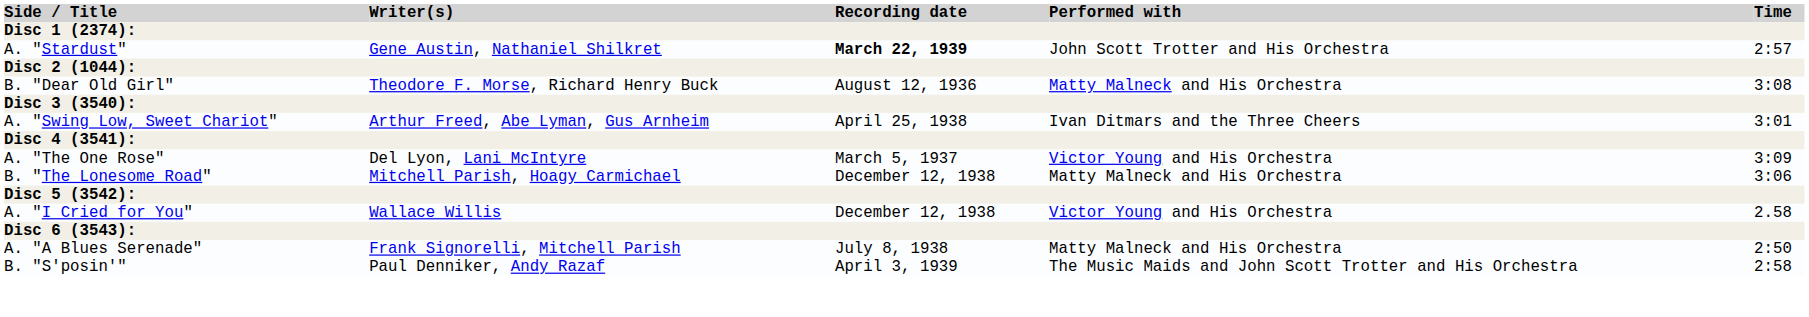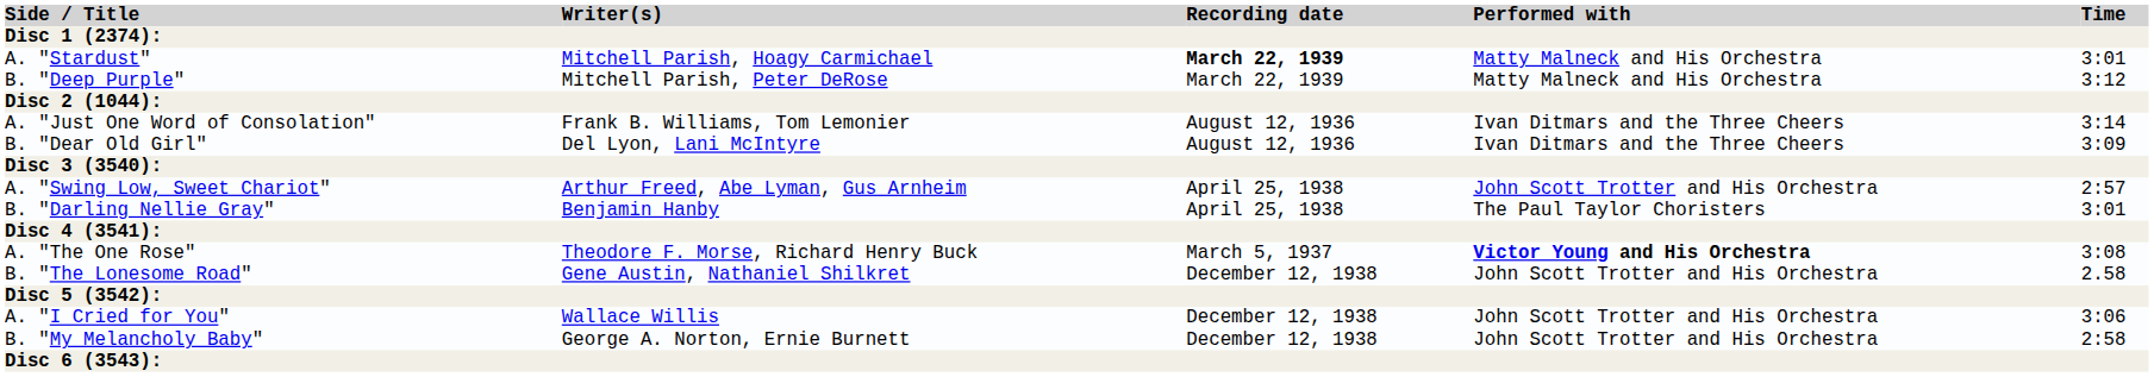 <table border="0" cellpadding="0" cellspacing="0" style="width: 75%; margin: 1em 1em 1em 0; background: #FCFDFF; border-collapse: collapse;">
 <tr bgcolor=#D3D3D4>
 <td><strong>Side / Title</strong></td>
 <td><strong>Writer(s)</strong></td>
 <td><strong>Recording date</strong></td>
 <td><strong>Performed with</strong></td>
 <td><strong>Time</strong></td>
 </tr>
 <tr bgcolor=#F2F0E6>
 <td colspan=5><strong>Disc 1 (2374):</strong></td>
 </tr>
 <tr>
 <td>A. "<a href='#'>Stardust</a>"</td>
-<td><a href='#'>Gene Austin</a>, <a href='#'>Nathaniel Shilkret</a></td>
+<td><a href='#'>Mitchell Parish</a>, <a href='#'>Hoagy Carmichael</a></td>
 <td><strong>March 22, 1939</strong></td>
-<td>John Scott Trotter and His Orchestra</td>
-<td>2:57</td>
+<td><a href='#'>Matty Malneck</a> and His Orchestra</td>
+<td>3:01</td>
+</tr>
+<tr>
+<td>B. "<a href='#'>Deep Purple</a>"</td>
+<td>Mitchell Parish, <a href='#'>Peter DeRose</a></td>
+<td>March 22, 1939</td>
+<td>Matty Malneck and His Orchestra</td>
+<td>3:12</td>
 </tr>
 <tr bgcolor=#F2F0E6>
 <td colspan=5><strong>Disc 2 (1044):</strong></td>
 </tr>
 <tr>
+<td>A. "Just One Word of Consolation"</td>
+<td>Frank B. Williams, Tom Lemonier</td>
+<td>August 12, 1936</td>
+<td>Ivan Ditmars and the Three Cheers</td>
+<td>3:14</td>
+</tr>
+<tr>
 <td>B. "Dear Old Girl"</td>
-<td><a href='#'>Theodore F. Morse</a>, Richard Henry Buck</td>
+<td>Del Lyon, <a href='#'>Lani McIntyre</a></td>
 <td>August 12, 1936</td>
-<td><a href='#'>Matty Malneck</a> and His Orchestra</td>
-<td>3:08</td>
+<td>Ivan Ditmars and the Three Cheers</td>
+<td>3:09</td>
 </tr>
 <tr bgcolor=#F2F0E6>
 <td colspan=5><strong>Disc 3 (3540):</strong></td>
 </tr>
 <tr>
 <td>A. "<a href='#'>Swing Low, Sweet Chariot</a>"</td>
 <td><a href='#'>Arthur Freed</a>, <a href='#'>Abe Lyman</a>, <a href='#'>Gus Arnheim</a></td>
 <td>April 25, 1938</td>
-<td>Ivan Ditmars and the Three Cheers</td>
+<td><a href='#'>John Scott Trotter</a> and His Orchestra</td>
+<td>2:57</td>
+</tr>
+<tr>
+<td>B. "<a href='#'>Darling Nellie Gray</a>"</td>
+<td><a href='#'>Benjamin Hanby</a></td>
+<td>April 25, 1938</td>
+<td>The Paul Taylor Choristers</td>
 <td>3:01</td>
 </tr>
 <tr bgcolor=#F2F0E6>
 <td colspan=5><strong>Disc 4 (3541):</strong></td>
 </tr>
 <tr>
 <td>A. "The One Rose"</td>
-<td>Del Lyon, <a href='#'>Lani McIntyre</a></td>
+<td><a href='#'>Theodore F. Morse</a>, Richard Henry Buck</td>
 <td>March 5, 1937</td>
-<td><a href='#'>Victor Young</a> and His Orchestra</td>
-<td>3:09</td>
+<td><strong><a href='#'>Victor Young</a> and His Orchestra</strong></td>
+<td>3:08</td>
 </tr>
 <tr>
 <td>B. "<a href='#'>The Lonesome Road</a>"</td>
-<td><a href='#'>Mitchell Parish</a>, <a href='#'>Hoagy Carmichael</a></td>
+<td><a href='#'>Gene Austin</a>, <a href='#'>Nathaniel Shilkret</a></td>
 <td>December 12, 1938</td>
-<td>Matty Malneck and His Orchestra</td>
-<td>3:06</td>
+<td>John Scott Trotter and His Orchestra</td>
+<td>2.58</td>
 </tr>
 <tr bgcolor=#F2F0E6>
 <td colspan=5><strong>Disc 5 (3542):</strong></td>
 </tr>
 <tr>
 <td>A. "<a href='#'>I Cried for You</a>"</td>
 <td><a href='#'>Wallace Willis</a></td>
 <td>December 12, 1938</td>
-<td><a href='#'>Victor Young</a> and His Orchestra</td>
-<td>2.58</td>
+<td>John Scott Trotter and His Orchestra</td>
+<td>3:06</td>
+</tr>
+<tr>
+<td>B. "<a href='#'>My Melancholy Baby</a>"</td>
+<td>George A. Norton, Ernie Burnett</td>
+<td>December 12, 1938</td>
+<td>John Scott Trotter and His Orchestra</td>
+<td>2:58</td>
 </tr>
 <tr bgcolor=#F2F0E6>
 <td colspan=5><strong>Disc 6 (3543):</strong></td>
 </tr>
-<tr>
-<td>A. "A Blues Serenade"</td>
-<td><a href='#'>Frank Signorelli</a>, <a href='#'>Mitchell Parish</a></td>
-<td>July 8, 1938</td>
-<td>Matty Malneck and His Orchestra</td>
-<td>2:50</td>
-</tr>
-<tr>
-<td>B. "S'posin'"</td>
-<td>Paul Denniker, <a href='#'>Andy Razaf</a></td>
-<td>April 3, 1939</td>
-<td>The Music Maids and John Scott Trotter and His Orchestra</td>
-<td>2:58</td>
-</tr>
 </table>
